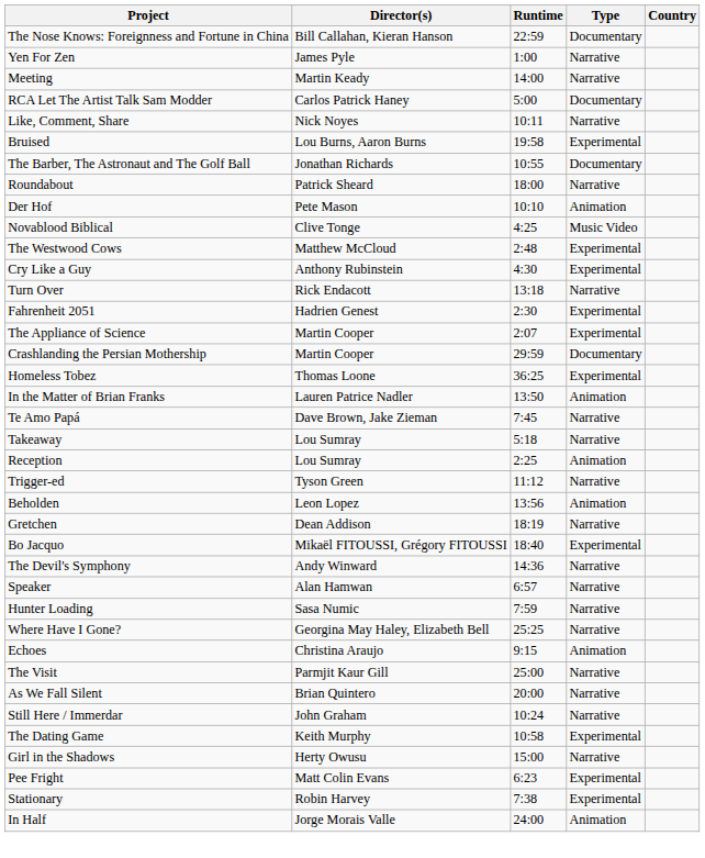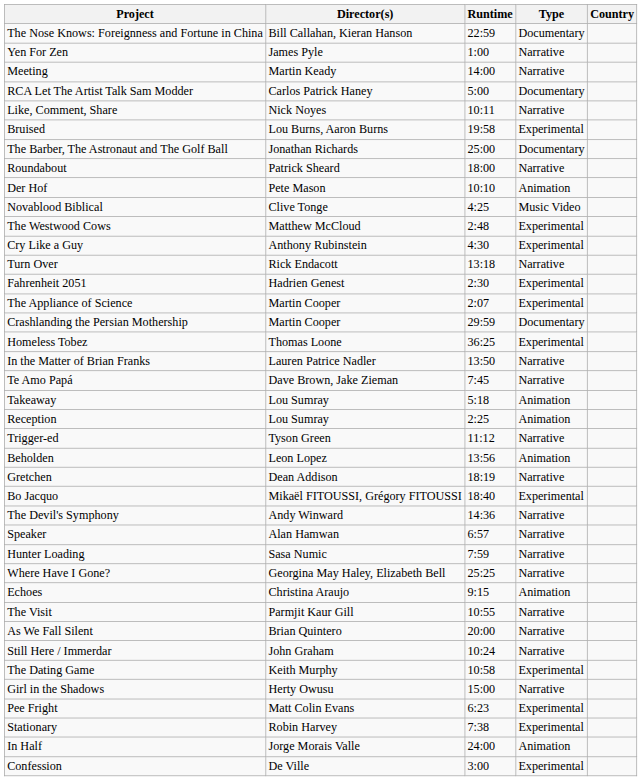 <table role="presentation" class="wikitable">
 <tr>
 <th>Project</th>
 <th>Director(s)</th>
 <th>Runtime</th>
 <th>Type</th>
 <th>Country</th>
 </tr>
 <tr>
 <td>The Nose Knows: Foreignness and Fortune in China</td>
 <td>Bill Callahan, Kieran Hanson</td>
 <td>22:59</td>
 <td>Documentary</td>
 <td></td>
 </tr>
 <tr>
 <td>Yen For Zen</td>
 <td>James Pyle</td>
 <td>1:00</td>
 <td>Narrative</td>
 <td></td>
 </tr>
 <tr>
 <td>Meeting</td>
 <td>Martin Keady</td>
 <td>14:00</td>
 <td>Narrative</td>
 <td></td>
 </tr>
 <tr>
 <td>RCA Let The Artist Talk Sam Modder</td>
 <td>Carlos Patrick Haney</td>
 <td>5:00</td>
 <td>Documentary</td>
 <td></td>
 </tr>
 <tr>
 <td>Like, Comment, Share</td>
 <td>Nick Noyes</td>
 <td>10:11</td>
 <td>Narrative</td>
 <td></td>
 </tr>
 <tr>
 <td>Bruised</td>
 <td>Lou Burns, Aaron Burns</td>
 <td>19:58</td>
 <td>Experimental</td>
 <td></td>
 </tr>
 <tr>
 <td>The Barber, The Astronaut and The Golf Ball</td>
 <td>Jonathan Richards</td>
-<td>10:55</td>
+<td>25:00</td>
 <td>Documentary</td>
 <td></td>
 </tr>
 <tr>
 <td>Roundabout</td>
 <td>Patrick Sheard</td>
 <td>18:00</td>
 <td>Narrative</td>
 <td></td>
 </tr>
 <tr>
 <td>Der Hof</td>
 <td>Pete Mason</td>
 <td>10:10</td>
 <td>Animation</td>
 <td></td>
 </tr>
 <tr>
 <td>Novablood Biblical</td>
 <td>Clive Tonge</td>
 <td>4:25</td>
 <td>Music Video</td>
 <td></td>
 </tr>
 <tr>
 <td>The Westwood Cows</td>
 <td>Matthew McCloud</td>
 <td>2:48</td>
 <td>Experimental</td>
 <td></td>
 </tr>
 <tr>
 <td>Cry Like a Guy</td>
 <td>Anthony Rubinstein</td>
 <td>4:30</td>
 <td>Experimental</td>
 <td></td>
 </tr>
 <tr>
 <td>Turn Over</td>
 <td>Rick Endacott</td>
 <td>13:18</td>
 <td>Narrative</td>
 <td></td>
 </tr>
 <tr>
 <td>Fahrenheit 2051</td>
 <td>Hadrien Genest</td>
 <td>2:30</td>
 <td>Experimental</td>
 <td></td>
 </tr>
 <tr>
 <td>The Appliance of Science</td>
 <td>Martin Cooper</td>
 <td>2:07</td>
 <td>Experimental</td>
 <td></td>
 </tr>
 <tr>
 <td>Crashlanding the Persian Mothership</td>
 <td>Martin Cooper</td>
 <td>29:59</td>
 <td>Documentary</td>
 <td></td>
 </tr>
 <tr>
 <td>Homeless Tobez</td>
 <td>Thomas Loone</td>
 <td>36:25</td>
 <td>Experimental</td>
 <td></td>
 </tr>
 <tr>
 <td>In the Matter of Brian Franks</td>
 <td>Lauren Patrice Nadler</td>
 <td>13:50</td>
-<td>Animation</td>
+<td>Narrative</td>
 <td></td>
 </tr>
 <tr>
 <td>Te Amo Papá</td>
 <td>Dave Brown, Jake Zieman</td>
 <td>7:45</td>
 <td>Narrative</td>
 <td></td>
 </tr>
 <tr>
 <td>Takeaway</td>
 <td>Lou Sumray</td>
 <td>5:18</td>
-<td>Narrative</td>
+<td>Animation</td>
 <td></td>
 </tr>
 <tr>
 <td>Reception</td>
 <td>Lou Sumray</td>
 <td>2:25</td>
 <td>Animation</td>
 <td></td>
 </tr>
 <tr>
 <td>Trigger-ed</td>
 <td>Tyson Green</td>
 <td>11:12</td>
 <td>Narrative</td>
 <td></td>
 </tr>
 <tr>
 <td>Beholden</td>
 <td>Leon Lopez</td>
 <td>13:56</td>
 <td>Animation</td>
 <td></td>
 </tr>
 <tr>
 <td>Gretchen</td>
 <td>Dean Addison</td>
 <td>18:19</td>
 <td>Narrative</td>
 <td></td>
 </tr>
 <tr>
 <td>Bo Jacquo</td>
 <td>Mikaël FITOUSSI, Grégory FITOUSSI</td>
 <td>18:40</td>
 <td>Experimental</td>
 <td></td>
 </tr>
 <tr>
 <td>The Devil's Symphony</td>
 <td>Andy Winward</td>
 <td>14:36</td>
 <td>Narrative</td>
 <td></td>
 </tr>
 <tr>
 <td>Speaker</td>
 <td>Alan Hamwan</td>
 <td>6:57</td>
 <td>Narrative</td>
 <td></td>
 </tr>
 <tr>
 <td>Hunter Loading</td>
 <td>Sasa Numic</td>
 <td>7:59</td>
 <td>Narrative</td>
 <td></td>
 </tr>
 <tr>
 <td>Where Have I Gone?</td>
 <td>Georgina May Haley, Elizabeth Bell</td>
 <td>25:25</td>
 <td>Narrative</td>
 <td></td>
 </tr>
 <tr>
 <td>Echoes</td>
 <td>Christina Araujo</td>
 <td>9:15</td>
 <td>Animation</td>
 <td></td>
 </tr>
 <tr>
 <td>The Visit</td>
 <td>Parmjit Kaur Gill</td>
-<td>25:00</td>
+<td>10:55</td>
 <td>Narrative</td>
 <td></td>
 </tr>
 <tr>
 <td>As We Fall Silent</td>
 <td>Brian Quintero</td>
 <td>20:00</td>
 <td>Narrative</td>
 <td></td>
 </tr>
 <tr>
 <td>Still Here / Immerdar</td>
 <td>John Graham</td>
 <td>10:24</td>
 <td>Narrative</td>
 <td></td>
 </tr>
 <tr>
 <td>The Dating Game</td>
 <td>Keith Murphy</td>
 <td>10:58</td>
 <td>Experimental</td>
 <td></td>
 </tr>
 <tr>
 <td>Girl in the Shadows</td>
 <td>Herty Owusu</td>
 <td>15:00</td>
 <td>Narrative</td>
 <td></td>
 </tr>
 <tr>
 <td>Pee Fright</td>
 <td>Matt Colin Evans</td>
 <td>6:23</td>
 <td>Experimental</td>
 <td></td>
 </tr>
 <tr>
 <td>Stationary</td>
 <td>Robin Harvey</td>
 <td>7:38</td>
 <td>Experimental</td>
 <td></td>
 </tr>
 <tr>
 <td>In Half</td>
 <td>Jorge Morais Valle</td>
 <td>24:00</td>
 <td>Animation</td>
 <td></td>
 </tr>
+<tr>
+<td>Confession</td>
+<td>De Ville</td>
+<td>3:00</td>
+<td>Experimental</td>
+<td></td>
+</tr>
 </table>
